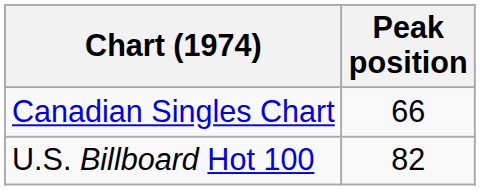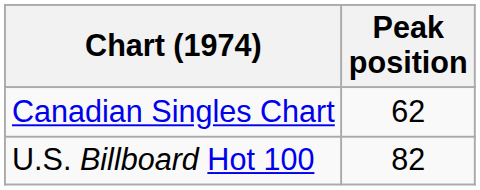 <table class="wikitable sortable">
 <tr>
 <th>Chart (1974)</th>
 <th>Peak<br>position</th>
 </tr>
 <tr>
 <td><a href='#'>Canadian Singles Chart</a></td>
-<td style="text-align:center;">66</td>
+<td style="text-align:center;">62</td>
 </tr>
 <tr>
 <td>U.S. <em>Billboard</em> <a href='#'>Hot 100</a></td>
 <td style="text-align:center;">82</td>
 </tr>
 </table>
